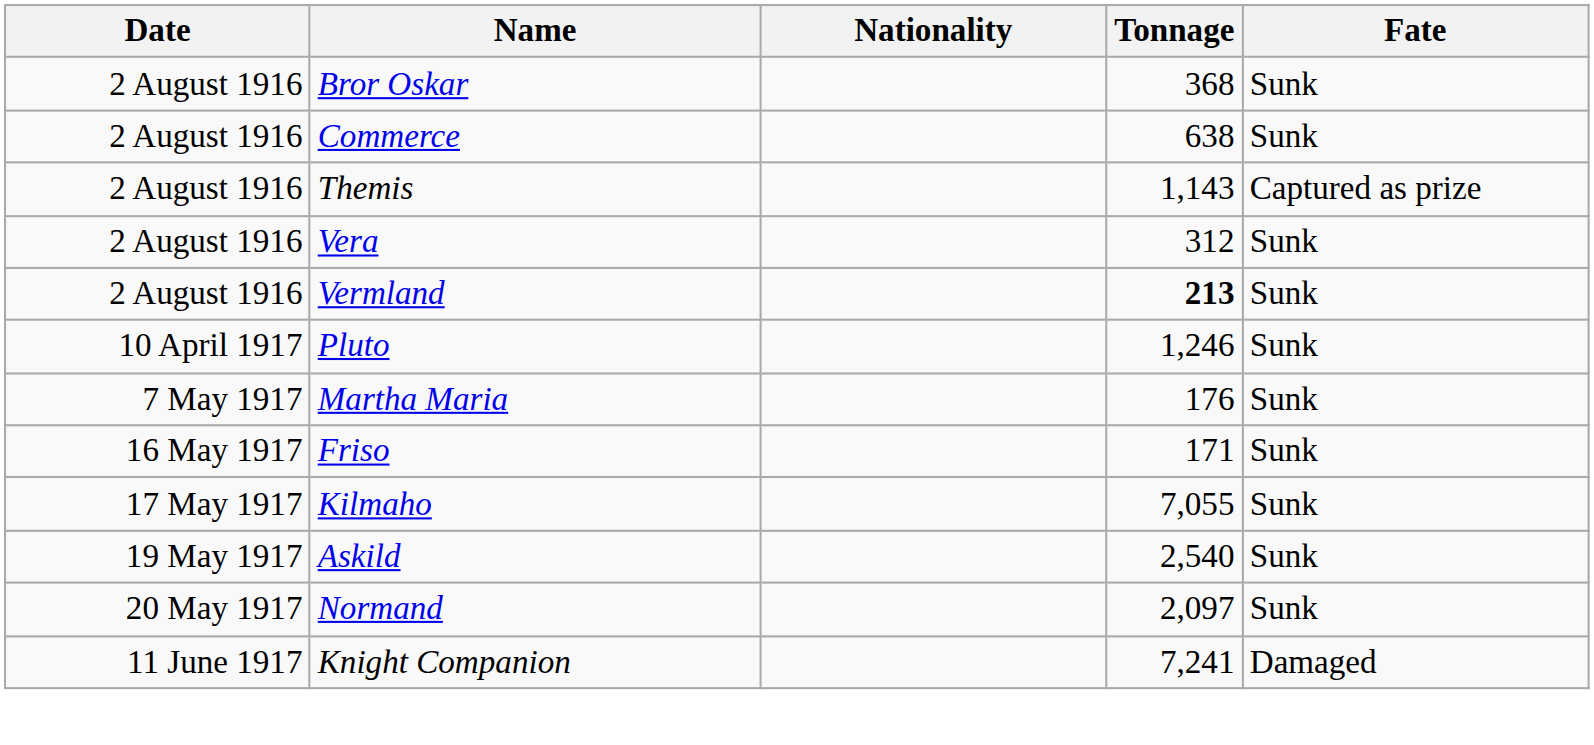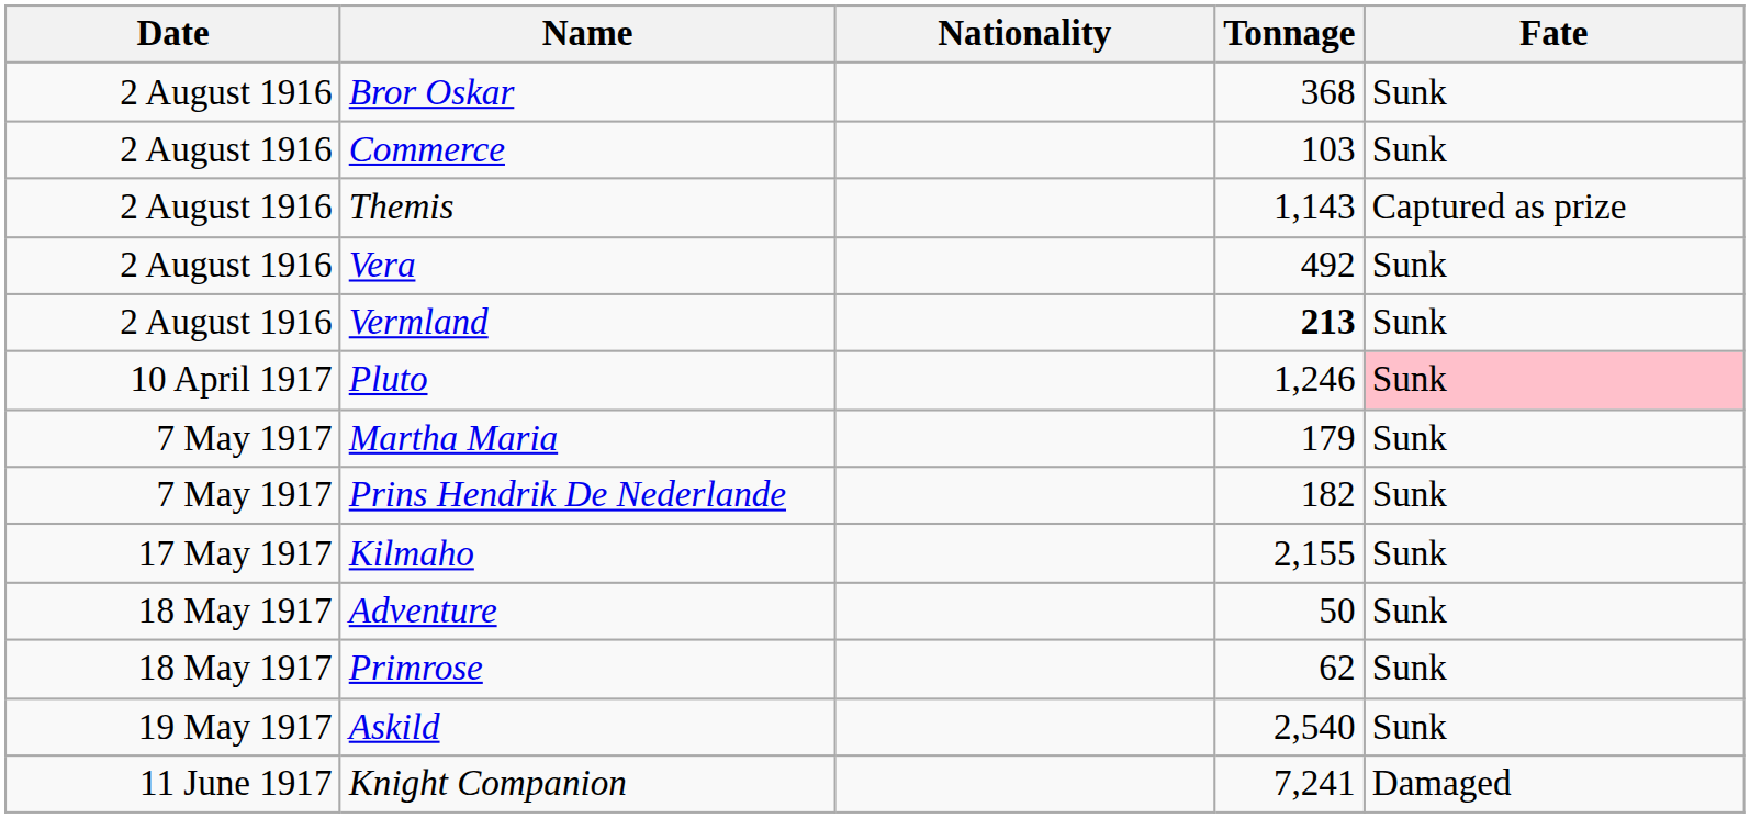 <table class="wikitable sortable">
 <tr>
 <th width="140px">Date</th>
 <th width="210px">Name</th>
 <th width="160px">Nationality</th>
 <th width="25px">Tonnage</th>
 <th width="160px">Fate</th>
 </tr>
 <tr>
 <td align="right">2 August 1916</td>
 <td align="left"><a href='#'><em>Bror Oskar</em></a></td>
 <td align="left"></td>
 <td align="right">368</td>
 <td align="left">Sunk</td>
 </tr>
 <tr>
 <td align="right">2 August 1916</td>
 <td align="left"><a href='#'><em>Commerce</em></a></td>
 <td align="left"></td>
-<td align="right">638</td>
+<td align="right">103</td>
 <td align="left">Sunk</td>
 </tr>
 <tr>
 <td align="right">2 August 1916</td>
 <td align="left"><em>Themis</em></td>
 <td align="left"></td>
 <td align="right">1,143</td>
 <td align="left">Captured as prize</td>
 </tr>
 <tr>
 <td align="right">2 August 1916</td>
 <td align="left"><a href='#'><em>Vera</em></a></td>
 <td align="left"></td>
-<td align="right">312</td>
+<td align="right">492</td>
 <td align="left">Sunk</td>
 </tr>
 <tr>
 <td align="right">2 August 1916</td>
 <td align="left"><a href='#'><em>Vermland</em></a></td>
 <td align="left"></td>
 <td align="right"><strong>213</strong></td>
 <td align="left">Sunk</td>
 </tr>
 <tr>
 <td align="right">10 April 1917</td>
 <td align="left"><a href='#'><em>Pluto</em></a></td>
 <td align="left"></td>
 <td align="right">1,246</td>
-<td align="left">Sunk</td>
+<td align="left" style="background: pink;">Sunk</td>
 </tr>
 <tr>
 <td align="right">7 May 1917</td>
 <td align="left"><a href='#'><em>Martha Maria</em></a></td>
 <td align="left"></td>
-<td align="right">176</td>
+<td align="right">179</td>
 <td align="left">Sunk</td>
 </tr>
 <tr>
-<td align="right">16 May 1917</td>
-<td align="left"><a href='#'><em>Friso</em></a></td>
+<td align="right">7 May 1917</td>
+<td align="left"><a href='#'><em>Prins Hendrik De Nederlande</em></a></td>
 <td align="left"></td>
-<td align="right">171</td>
+<td align="right">182</td>
 <td align="left">Sunk</td>
 </tr>
 <tr>
 <td align="right">17 May 1917</td>
 <td align="left"><a href='#'><em>Kilmaho</em></a></td>
 <td align="left"></td>
-<td align="right">7,055</td>
+<td align="right">2,155</td>
+<td align="left">Sunk</td>
+</tr>
+<tr>
+<td align="right">18 May 1917</td>
+<td align="left"><a href='#'><em>Adventure</em></a></td>
+<td align="left"></td>
+<td align="right">50</td>
+<td align="left">Sunk</td>
+</tr>
+<tr>
+<td align="right">18 May 1917</td>
+<td align="left"><a href='#'><em>Primrose</em></a></td>
+<td align="left"></td>
+<td align="right">62</td>
 <td align="left">Sunk</td>
 </tr>
 <tr>
 <td align="right">19 May 1917</td>
 <td align="left"><a href='#'><em>Askild</em></a></td>
 <td align="left"></td>
 <td align="right">2,540</td>
 <td align="left">Sunk</td>
 </tr>
 <tr>
-<td align="right">20 May 1917</td>
-<td align="left"><a href='#'><em>Normand</em></a></td>
-<td align="left"></td>
-<td align="right">2,097</td>
-<td align="left">Sunk</td>
-</tr>
-<tr>
 <td align="right">11 June 1917</td>
 <td align="left"><em>Knight Companion</em></td>
 <td align="left"></td>
 <td align="right">7,241</td>
 <td align="left">Damaged</td>
 </tr>
 </table>
